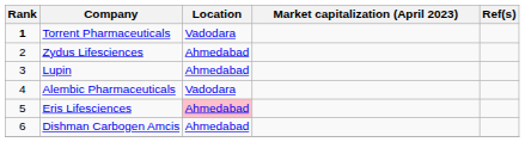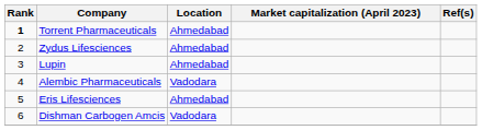 <table class="wikitable sortable plainrowheaders">
 <tr>
 <th>Rank</th>
 <th>Company</th>
 <th>Location</th>
 <th width="300">Market capitalization (April 2023)</th>
 <th>Ref(s)</th>
 </tr>
 <tr>
 <td align="center"><strong>1</strong></td>
 <td><a href='#'>Torrent Pharmaceuticals</a></td>
-<td><a href='#'>Vadodara</a></td>
+<td><a href='#'>Ahmedabad</a></td>
 <td align="right"></td>
 <td></td>
 </tr>
 <tr>
 <td align="center">2</td>
 <td><a href='#'>Zydus Lifesciences</a></td>
 <td><a href='#'>Ahmedabad</a></td>
 <td style="text-align:right;"></td>
 <td></td>
 </tr>
 <tr>
 <td align="center">3</td>
 <td><a href='#'>Lupin</a></td>
 <td><a href='#'>Ahmedabad</a></td>
 <td align="right"></td>
 <td></td>
 </tr>
 <tr>
 <td align="center">4</td>
 <td><a href='#'>Alembic Pharmaceuticals</a></td>
 <td><a href='#'>Vadodara</a></td>
 <td align="right"></td>
 <td></td>
 </tr>
 <tr>
 <td align="center">5</td>
 <td><a href='#'>Eris Lifesciences</a></td>
-<td style="background: pink;"><a href='#'>Ahmedabad</a></td>
+<td><a href='#'>Ahmedabad</a></td>
 <td align="right"></td>
 <td></td>
 </tr>
 <tr>
 <td align="center">6</td>
 <td><a href='#'>Dishman Carbogen Amcis</a></td>
-<td><a href='#'>Ahmedabad</a></td>
+<td><a href='#'>Vadodara</a></td>
 <td align="right"></td>
 <td></td>
 </tr>
 <tr>
 </tr>
 </table>
